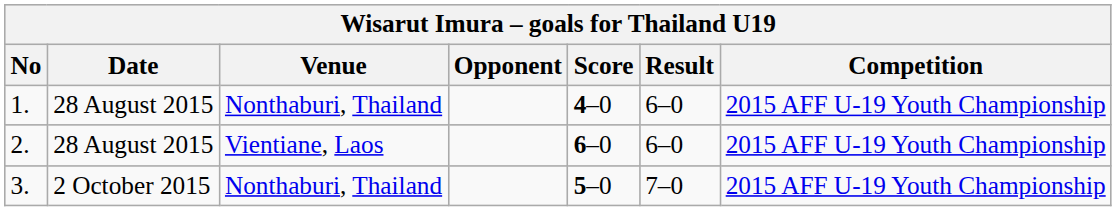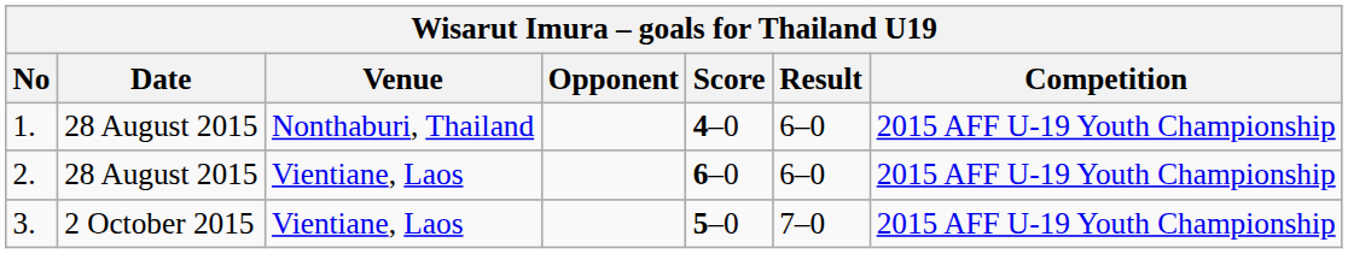 <table class="wikitable">
 <tr>
 <th colspan="8"><strong>Wisarut Imura – goals for Thailand U19</strong></th>
 </tr>
 <tr>
 <th>No</th>
 <th>Date</th>
 <th>Venue</th>
 <th>Opponent</th>
 <th>Score</th>
 <th>Result</th>
 <th>Competition</th>
 </tr>
 <tr>
 <td>1.</td>
 <td>28 August 2015</td>
 <td><a href='#'>Nonthaburi</a>, <a href='#'>Thailand</a></td>
 <td></td>
 <td><strong>4</strong>–0</td>
 <td>6–0</td>
 <td><a href='#'>2015 AFF U-19 Youth Championship</a></td>
 </tr>
 <tr>
 <td>2.</td>
 <td>28 August 2015</td>
 <td><a href='#'>Vientiane</a>, <a href='#'>Laos</a></td>
 <td></td>
 <td><strong>6</strong>–0</td>
 <td>6–0</td>
 <td><a href='#'>2015 AFF U-19 Youth Championship</a></td>
 </tr>
 <tr>
 <td>3.</td>
 <td>2 October 2015</td>
-<td><a href='#'>Nonthaburi</a>, <a href='#'>Thailand</a></td>
+<td><a href='#'>Vientiane</a>, <a href='#'>Laos</a></td>
 <td></td>
 <td><strong>5</strong>–0</td>
 <td>7–0</td>
 <td><a href='#'>2015 AFF U-19 Youth Championship</a></td>
 </tr>
 </table>
